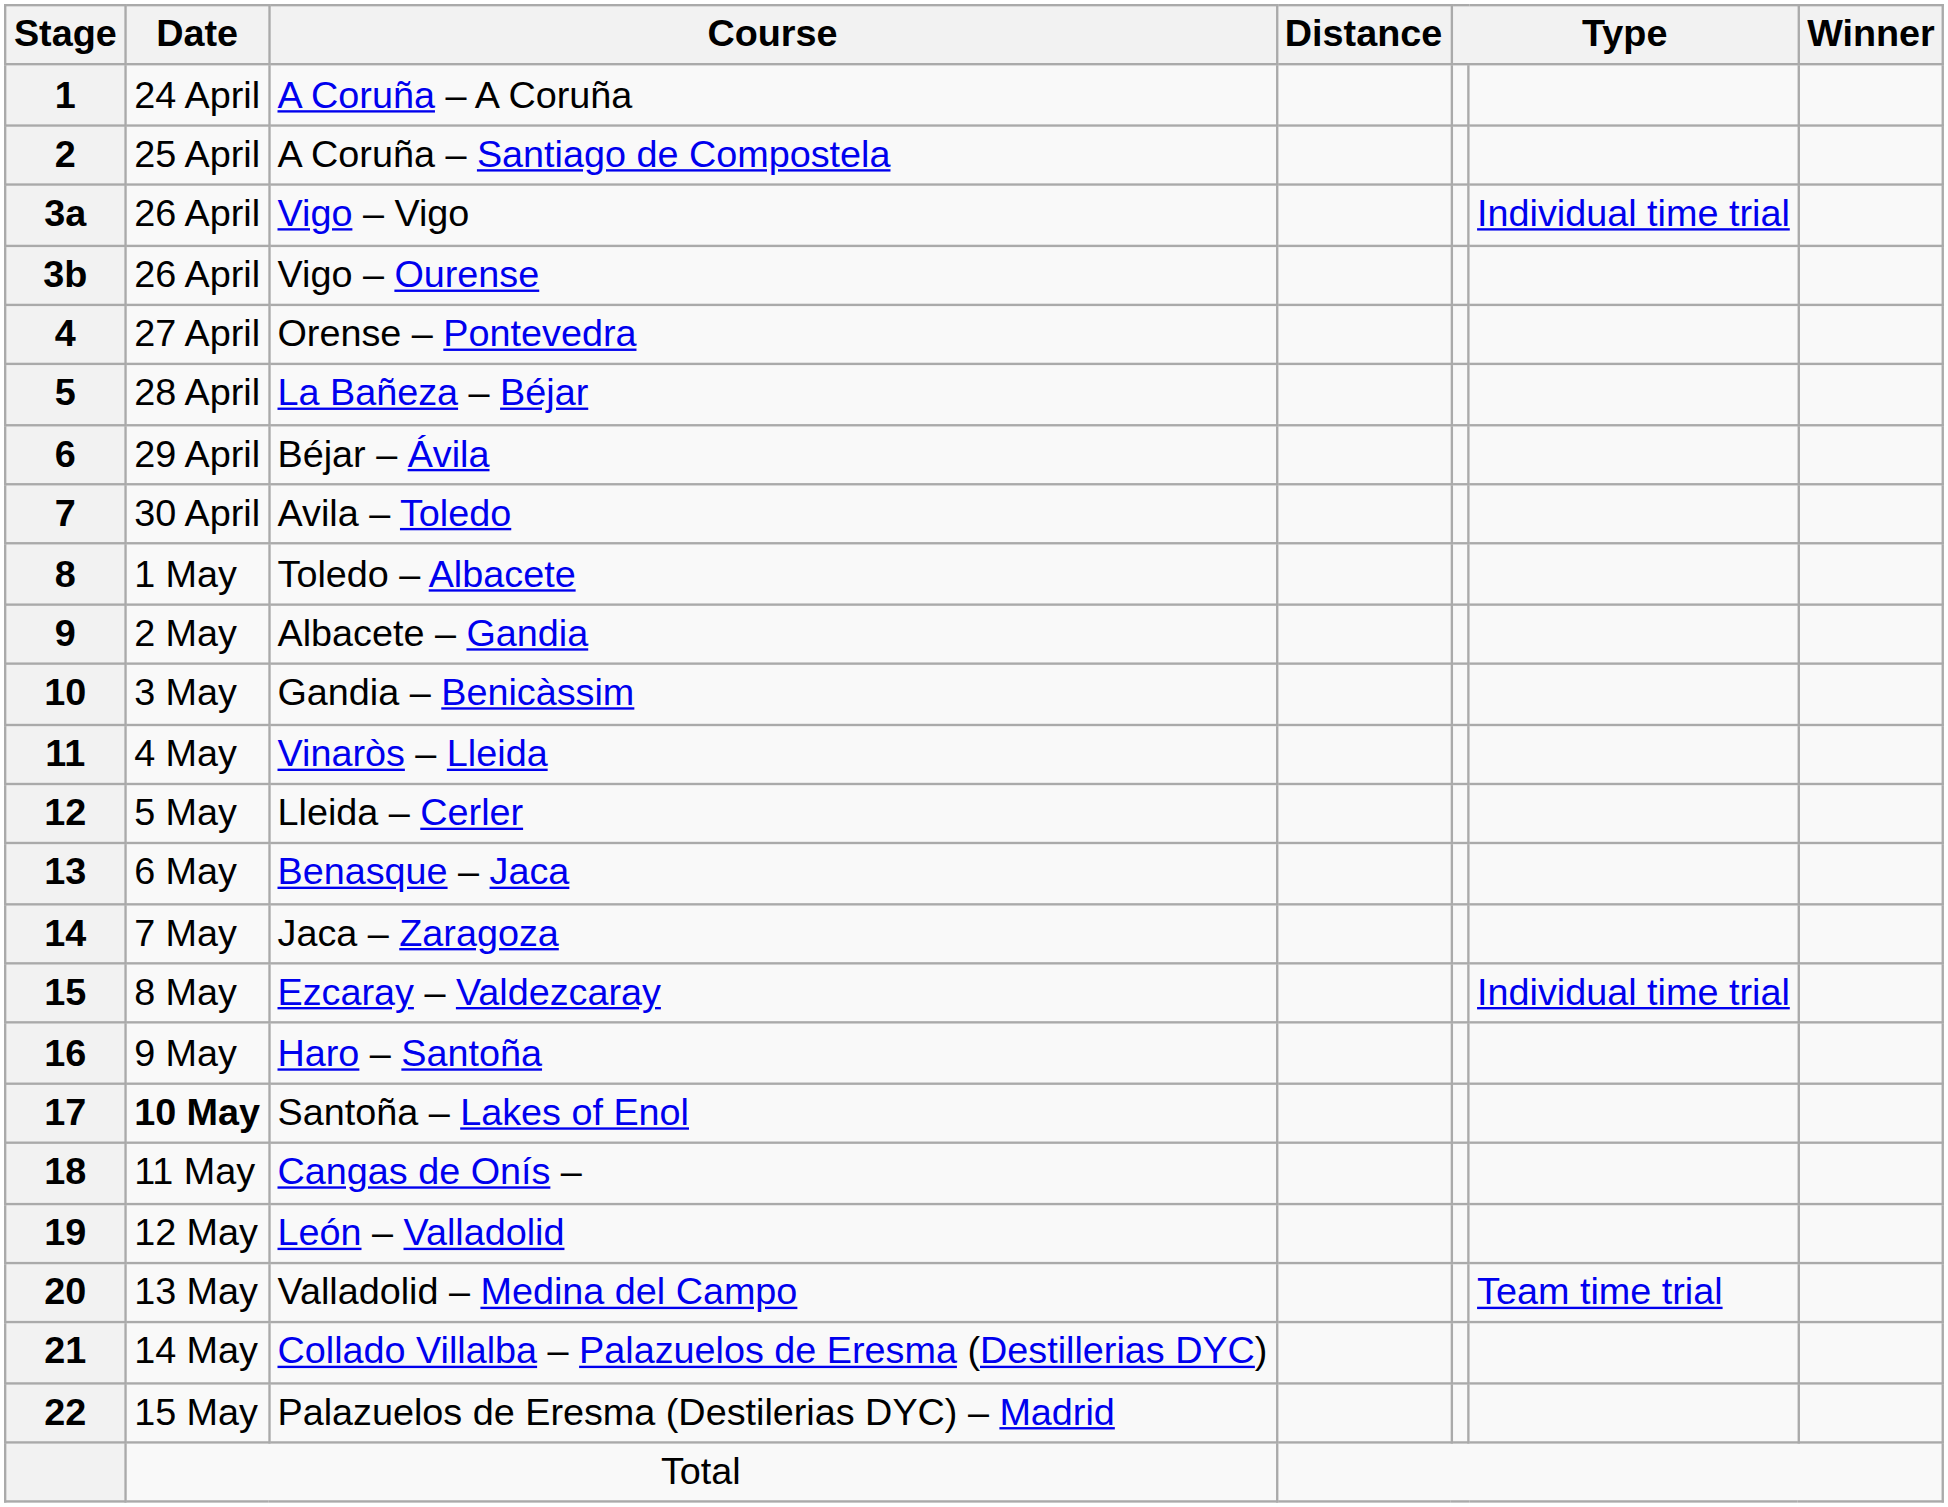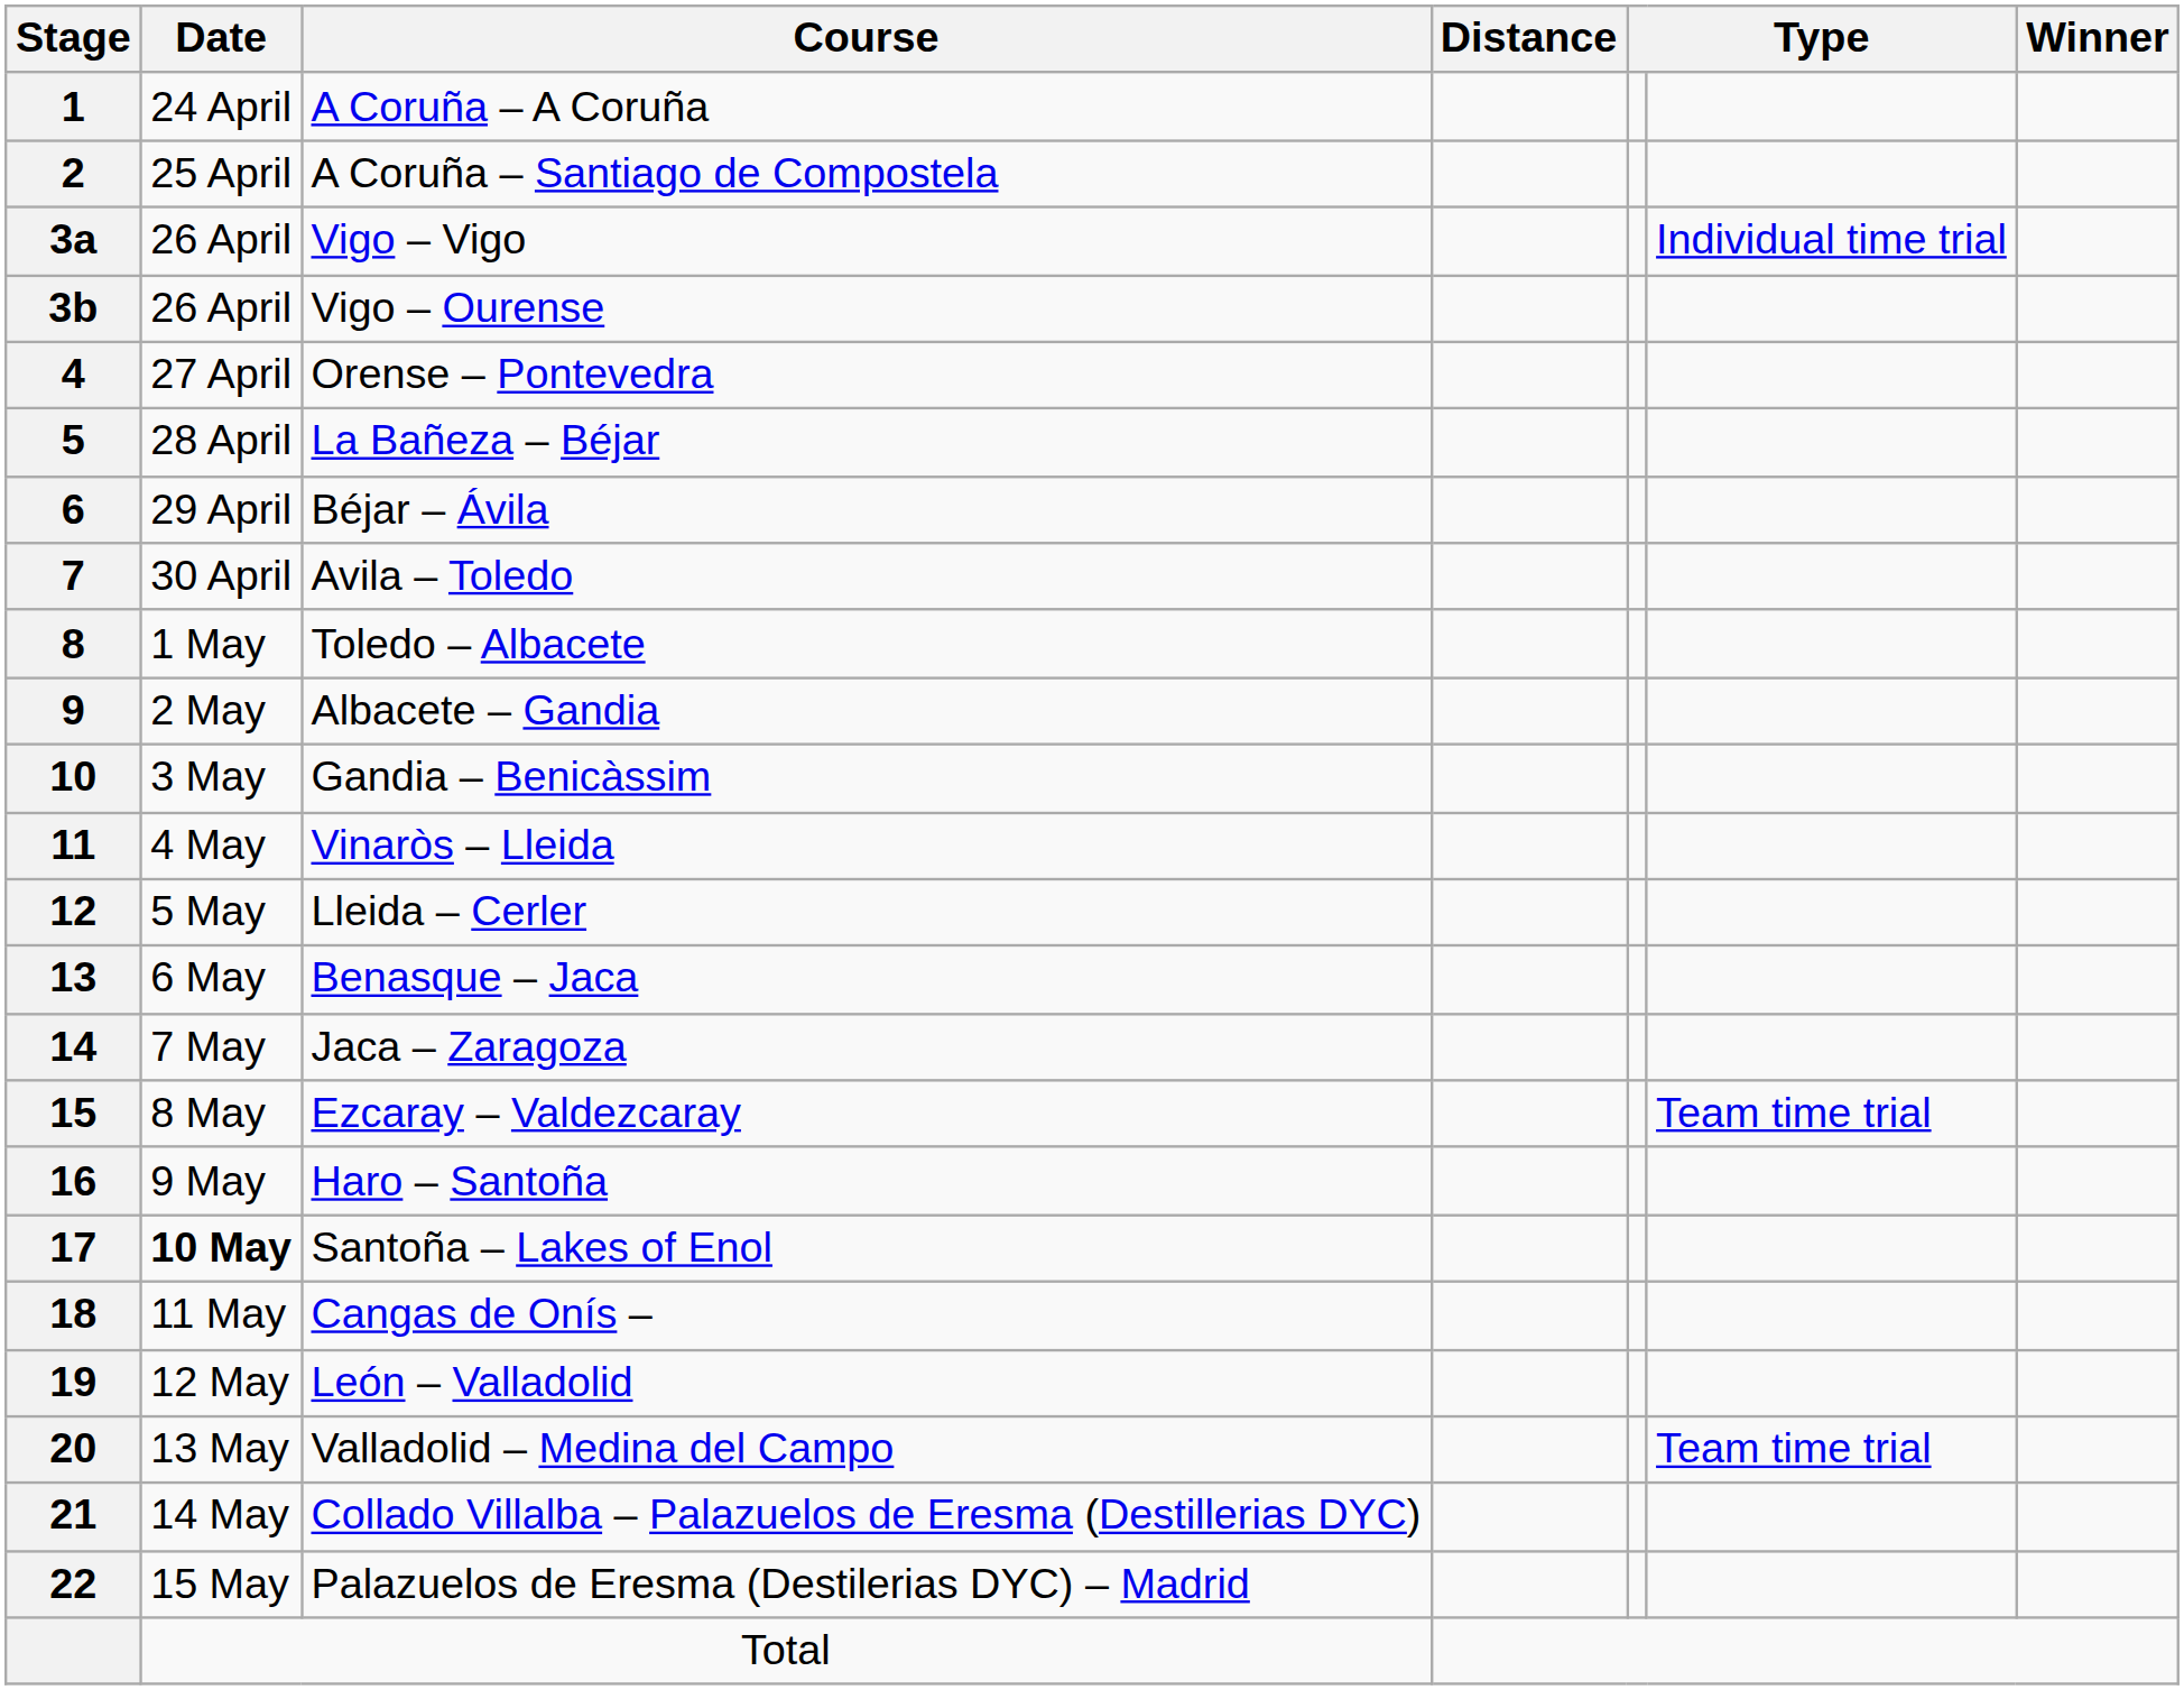 <table class="wikitable">
 <tr>
 <th scope="col">Stage</th>
 <th scope="col">Date</th>
 <th scope="col">Course</th>
 <th scope="col">Distance</th>
 <th scope="col" colspan="2">Type</th>
 <th scope="col">Winner</th>
 </tr>
 <tr>
 <th scope="row">1</th>
 <td>24 April</td>
 <td><a href='#'>A Coruña</a> – A Coruña</td>
 <td style="text-align:center;"></td>
 <td></td>
 <td></td>
 <td></td>
 </tr>
 <tr>
 <th scope="row">2</th>
 <td>25 April</td>
 <td>A Coruña – <a href='#'>Santiago de Compostela</a></td>
 <td style="text-align:center;"></td>
 <td></td>
 <td></td>
 <td></td>
 </tr>
 <tr>
 <th scope="row">3a</th>
 <td>26 April</td>
 <td><a href='#'>Vigo</a> – Vigo</td>
 <td style="text-align:center;"></td>
 <td></td>
 <td><a href='#'>Individual time trial</a></td>
 <td></td>
 </tr>
 <tr>
 <th scope="row">3b</th>
 <td>26 April</td>
 <td>Vigo – <a href='#'>Ourense</a></td>
 <td style="text-align:center;"></td>
 <td></td>
 <td></td>
 <td></td>
 </tr>
 <tr>
 <th scope="row">4</th>
 <td>27 April</td>
 <td>Orense – <a href='#'>Pontevedra</a></td>
 <td style="text-align:center;"></td>
 <td></td>
 <td></td>
 <td></td>
 </tr>
 <tr>
 <th scope="row">5</th>
 <td>28 April</td>
 <td><a href='#'>La Bañeza</a> – <a href='#'>Béjar</a></td>
 <td style="text-align:center;"></td>
 <td></td>
 <td></td>
 <td></td>
 </tr>
 <tr>
 <th scope="row">6</th>
 <td>29 April</td>
 <td>Béjar – <a href='#'>Ávila</a></td>
 <td style="text-align:center;"></td>
 <td></td>
 <td></td>
 <td></td>
 </tr>
 <tr>
 <th scope="row">7</th>
 <td>30 April</td>
 <td>Avila – <a href='#'>Toledo</a></td>
 <td style="text-align:center;"></td>
 <td></td>
 <td></td>
 <td></td>
 </tr>
 <tr>
 <th scope="row">8</th>
 <td>1 May</td>
 <td>Toledo – <a href='#'>Albacete</a></td>
 <td style="text-align:center;"></td>
 <td></td>
 <td></td>
 <td></td>
 </tr>
 <tr>
 <th scope="row">9</th>
 <td>2 May</td>
 <td>Albacete – <a href='#'>Gandia</a></td>
 <td style="text-align:center;"></td>
 <td></td>
 <td></td>
 <td></td>
 </tr>
 <tr>
 <th scope="row">10</th>
 <td>3 May</td>
 <td>Gandia – <a href='#'>Benicàssim</a></td>
 <td style="text-align:center;"></td>
 <td></td>
 <td></td>
 <td></td>
 </tr>
 <tr>
 <th scope="row">11</th>
 <td>4 May</td>
 <td><a href='#'>Vinaròs</a> – <a href='#'>Lleida</a></td>
 <td style="text-align:center;"></td>
 <td></td>
 <td></td>
 <td></td>
 </tr>
 <tr>
 <th scope="row">12</th>
 <td>5 May</td>
 <td>Lleida – <a href='#'>Cerler</a></td>
 <td style="text-align:center;"></td>
 <td></td>
 <td></td>
 <td></td>
 </tr>
 <tr>
 <th scope="row">13</th>
 <td>6 May</td>
 <td><a href='#'>Benasque</a> – <a href='#'>Jaca</a></td>
 <td style="text-align:center;"></td>
 <td></td>
 <td></td>
 <td></td>
 </tr>
 <tr>
 <th scope="row">14</th>
 <td>7 May</td>
 <td>Jaca – <a href='#'>Zaragoza</a></td>
 <td style="text-align:center;"></td>
 <td></td>
 <td></td>
 <td></td>
 </tr>
 <tr>
 <th scope="row">15</th>
 <td>8 May</td>
 <td><a href='#'>Ezcaray</a> – <a href='#'>Valdezcaray</a></td>
 <td style="text-align:center;"></td>
 <td></td>
-<td><a href='#'>Individual time trial</a></td>
+<td><a href='#'>Team time trial</a></td>
 <td></td>
 </tr>
 <tr>
 <th scope="row">16</th>
 <td>9 May</td>
 <td><a href='#'>Haro</a> – <a href='#'>Santoña</a></td>
 <td style="text-align:center;"></td>
 <td></td>
 <td></td>
 <td></td>
 </tr>
 <tr>
 <th scope="row">17</th>
 <td><strong>10 May</strong></td>
 <td>Santoña – <a href='#'>Lakes of Enol</a></td>
 <td style="text-align:center;"></td>
 <td></td>
 <td></td>
 <td></td>
 </tr>
 <tr>
 <th scope="row">18</th>
 <td>11 May</td>
 <td><a href='#'>Cangas de Onís</a> – </td>
 <td style="text-align:center;"></td>
 <td></td>
 <td></td>
 <td></td>
 </tr>
 <tr>
 <th scope="row">19</th>
 <td>12 May</td>
 <td><a href='#'>León</a> – <a href='#'>Valladolid</a></td>
 <td style="text-align:center;"></td>
 <td></td>
 <td></td>
 <td></td>
 </tr>
 <tr>
 <th scope="row">20</th>
 <td>13 May</td>
 <td>Valladolid – <a href='#'>Medina del Campo</a></td>
 <td style="text-align:center;"></td>
 <td></td>
 <td><a href='#'>Team time trial</a></td>
 <td></td>
 </tr>
 <tr>
 <th scope="row">21</th>
 <td>14 May</td>
 <td><a href='#'>Collado Villalba</a> – <a href='#'>Palazuelos de Eresma</a> (<a href='#'>Destillerias DYC</a>)</td>
 <td style="text-align:center;"></td>
 <td></td>
 <td></td>
 <td></td>
 </tr>
 <tr>
 <th scope="row">22</th>
 <td>15 May</td>
 <td>Palazuelos de Eresma (Destilerias DYC) – <a href='#'>Madrid</a></td>
 <td style="text-align:center;"></td>
 <td></td>
 <td></td>
 <td></td>
 </tr>
 <tr>
 <th scope="row"></th>
 <td colspan="2" style="text-align:center">Total</td>
 <td colspan="5" style="text-align:center"></td>
 </tr>
 </table>
